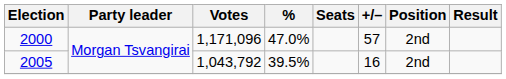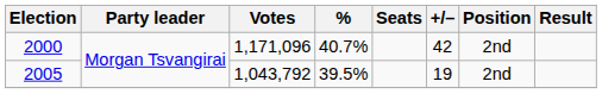 <table class="wikitable" style="text-align:center">
 <tr>
 <th>Election</th>
 <th>Party leader</th>
 <th>Votes</th>
 <th>%</th>
 <th>Seats</th>
 <th>+/–</th>
 <th>Position</th>
 <th><strong>Result</strong></th>
 </tr>
 <tr>
 <td><a href='#'>2000</a></td>
 <td rowspan="2"><a href='#'>Morgan Tsvangirai</a></td>
 <td>1,171,096</td>
-<td>47.0%</td>
+<td>40.7%</td>
 <td></td>
-<td> 57</td>
+<td> 42</td>
 <td> 2nd</td>
 <td></td>
 </tr>
 <tr>
 <td><a href='#'>2005</a></td>
 <td>1,043,792</td>
 <td>39.5%</td>
 <td></td>
-<td> 16</td>
+<td> 19</td>
 <td> 2nd</td>
 <td></td>
 </tr>
 <tr>
 </tr>
 </table>
